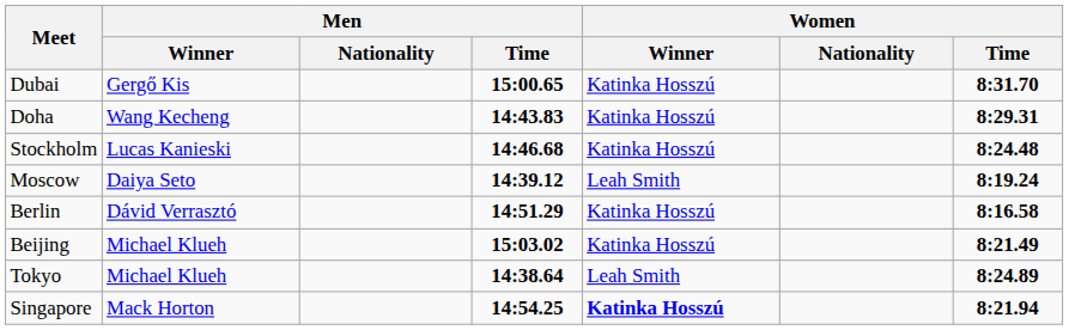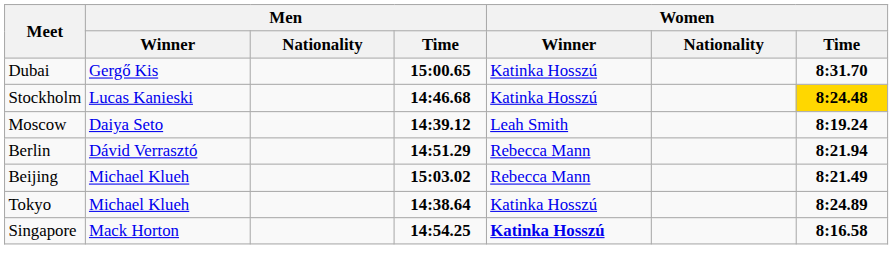 <table class="wikitable">
 <tr>
 <th rowspan="2">Meet</th>
 <th colspan="3">Men</th>
 <th colspan="3">Women</th>
 </tr>
 <tr>
 <th width=150>Winner</th>
 <th width=130>Nationality</th>
 <th width=80>Time</th>
 <th width=150>Winner</th>
 <th width=130>Nationality</th>
 <th width=80>Time</th>
 </tr>
 <tr>
 <td>Dubai</td>
 <td><a href='#'>Gergő Kis</a></td>
 <td></td>
 <td align=center><strong>15:00.65</strong></td>
 <td><a href='#'>Katinka Hosszú</a></td>
 <td></td>
 <td align=center><strong>8:31.70</strong></td>
 </tr>
 <tr>
-<td>Doha</td>
-<td><a href='#'>Wang Kecheng</a></td>
-<td></td>
-<td align=center><strong>14:43.83</strong></td>
-<td><a href='#'>Katinka Hosszú</a></td>
-<td></td>
-<td align=center><strong>8:29.31</strong></td>
-</tr>
-<tr>
 <td>Stockholm</td>
 <td><a href='#'>Lucas Kanieski</a></td>
 <td></td>
 <td align=center><strong>14:46.68</strong></td>
 <td><a href='#'>Katinka Hosszú</a></td>
 <td></td>
-<td align=center><strong>8:24.48</strong></td>
+<td align=center style="background: gold;"><strong>8:24.48</strong></td>
 </tr>
 <tr>
 <td>Moscow</td>
 <td><a href='#'>Daiya Seto</a></td>
 <td></td>
 <td align=center><strong>14:39.12</strong></td>
 <td><a href='#'>Leah Smith</a></td>
 <td></td>
 <td align=center><strong>8:19.24</strong></td>
 </tr>
 <tr>
 <td>Berlin</td>
 <td><a href='#'>Dávid Verrasztó</a></td>
 <td></td>
 <td align=center><strong>14:51.29</strong></td>
-<td><a href='#'>Katinka Hosszú</a></td>
+<td><a href='#'>Rebecca Mann</a></td>
 <td></td>
-<td align=center><strong>8:16.58</strong></td>
+<td align=center><strong>8:21.94</strong></td>
 </tr>
 <tr>
 <td>Beijing</td>
 <td><a href='#'>Michael Klueh</a></td>
 <td></td>
 <td align=center><strong>15:03.02</strong></td>
-<td><a href='#'>Katinka Hosszú</a></td>
+<td><a href='#'>Rebecca Mann</a></td>
 <td></td>
 <td align=center><strong>8:21.49</strong></td>
 </tr>
 <tr>
 <td>Tokyo</td>
 <td><a href='#'>Michael Klueh</a></td>
 <td></td>
 <td align=center><strong>14:38.64</strong></td>
-<td><a href='#'>Leah Smith</a></td>
+<td><a href='#'>Katinka Hosszú</a></td>
 <td></td>
 <td align=center><strong>8:24.89</strong></td>
 </tr>
 <tr>
 <td>Singapore</td>
 <td><a href='#'>Mack Horton</a></td>
 <td></td>
 <td align=center><strong>14:54.25</strong></td>
 <td><strong><a href='#'>Katinka Hosszú</a></strong></td>
 <td></td>
-<td align=center><strong>8:21.94</strong></td>
+<td align=center><strong>8:16.58</strong></td>
 </tr>
 </table>
